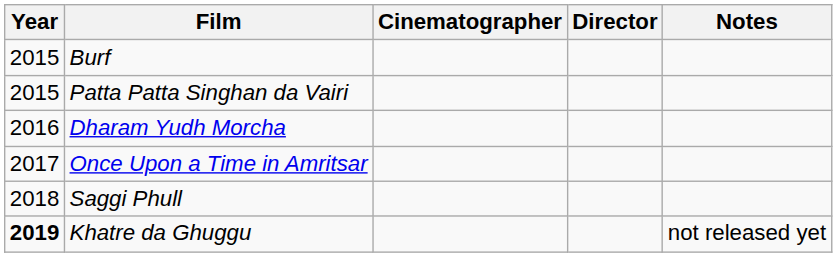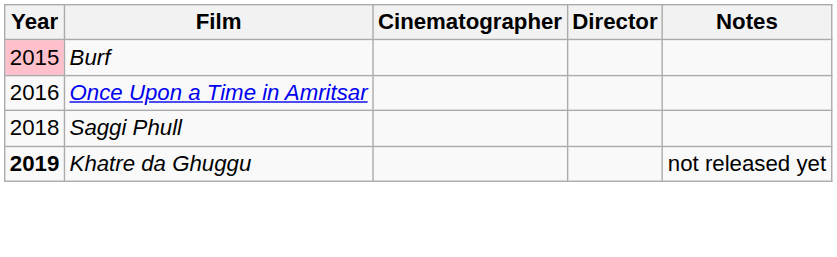 <table class="wikitable sortable">
 <tr>
 <th>Year</th>
 <th>Film</th>
 <th>Cinematographer</th>
 <th>Director</th>
 <th>Notes</th>
 </tr>
 <tr>
-<td>2015</td>
+<td style="background: pink;">2015</td>
 <td><em>Burf</em></td>
 <td></td>
 <td></td>
 <td></td>
 </tr>
 <tr>
-<td>2015</td>
-<td><em>Patta Patta Singhan da Vairi</em></td>
-<td></td>
-<td></td>
-<td></td>
-</tr>
-<tr>
 <td>2016</td>
-<td><em><a href='#'>Dharam Yudh Morcha</a></em></td>
-<td></td>
-<td></td>
-<td></td>
-</tr>
-<tr>
-<td>2017</td>
 <td><em><a href='#'>Once Upon a Time in Amritsar</a></em></td>
 <td></td>
 <td></td>
 <td></td>
 </tr>
 <tr>
 <td>2018</td>
 <td><em>Saggi Phull</em></td>
 <td></td>
 <td></td>
 </tr>
 <tr>
 <td><strong>2019</strong></td>
 <td><em>Khatre da Ghuggu</em></td>
 <td></td>
 <td></td>
 <td>not released yet</td>
 </tr>
 </table>
